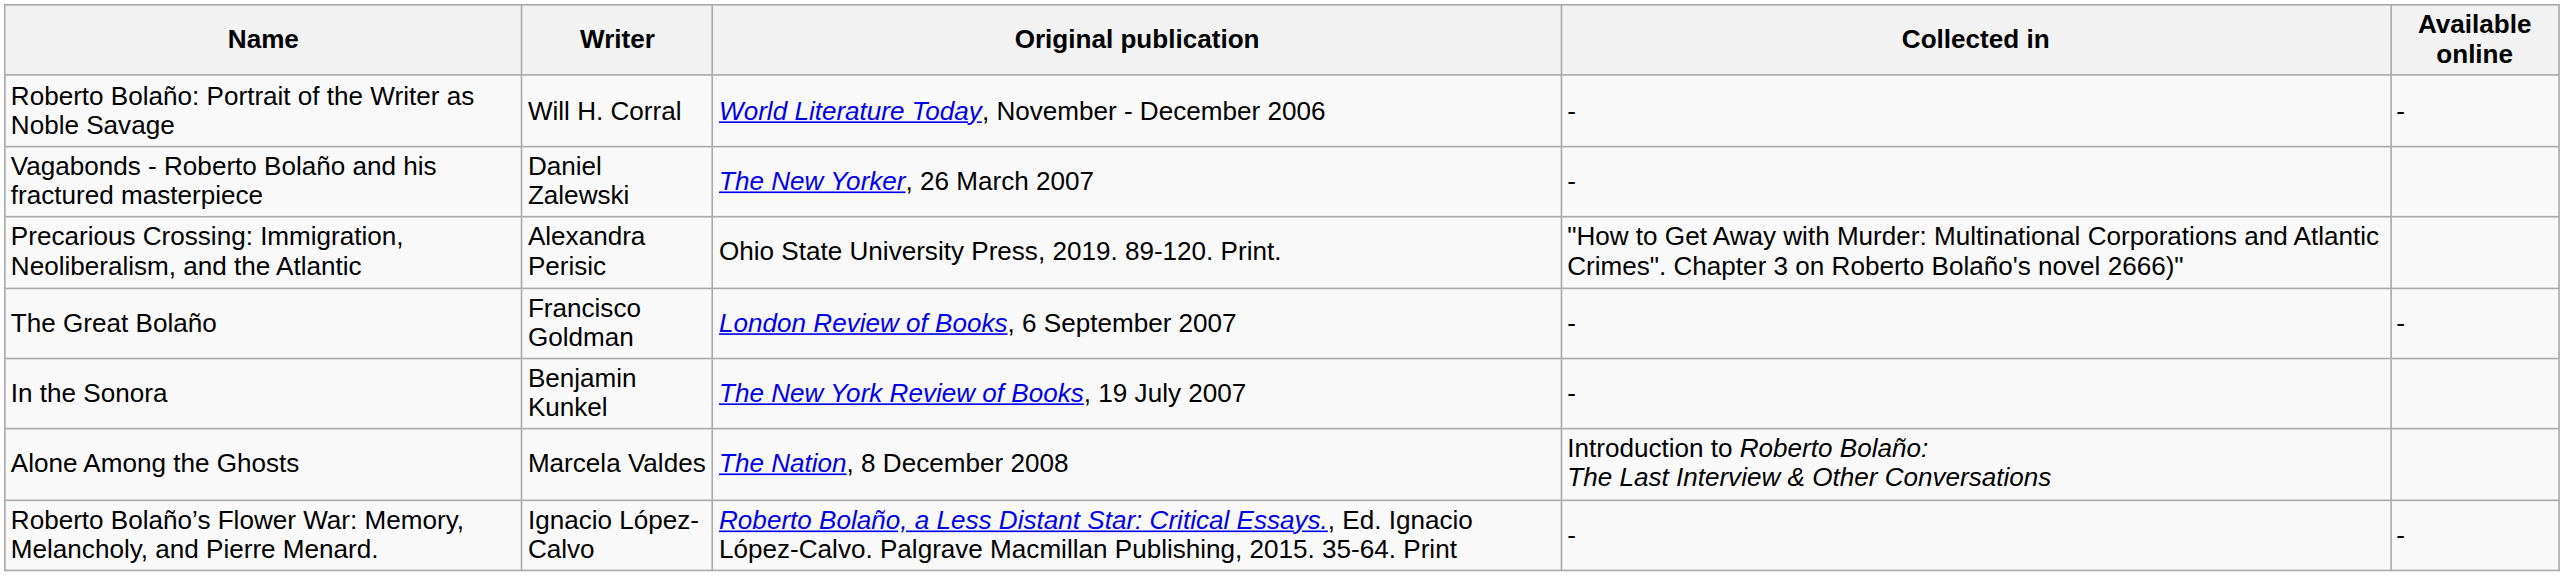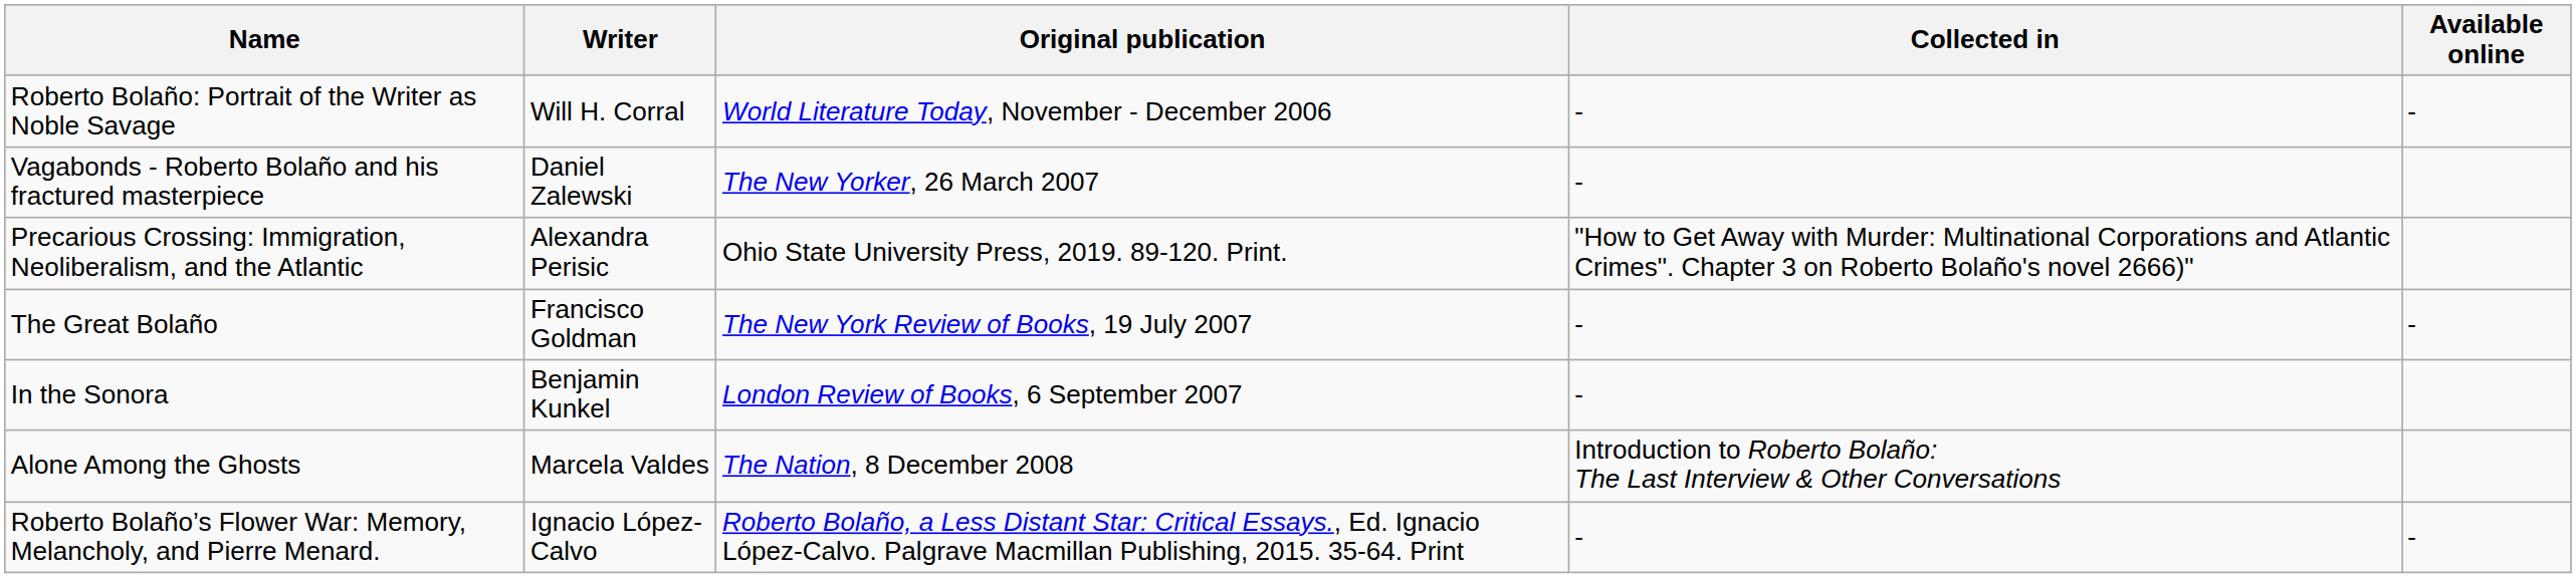 <table class="wikitable">
 <tr>
 <th>Name</th>
 <th>Writer</th>
 <th>Original publication</th>
 <th>Collected in</th>
 <th>Available online</th>
 </tr>
 <tr>
 <td>Roberto Bolaño: Portrait of the Writer as Noble Savage</td>
 <td>Will H. Corral</td>
 <td><em><a href='#'>World Literature Today</a></em>, November - December 2006</td>
 <td>-</td>
 <td>-</td>
 </tr>
 <tr>
 <td>Vagabonds - Roberto Bolaño and his fractured masterpiece</td>
 <td>Daniel Zalewski</td>
 <td><em><a href='#'>The New Yorker</a></em>, 26 March 2007</td>
 <td>-</td>
 <td></td>
 </tr>
 <tr>
 <td>Precarious Crossing: Immigration, Neoliberalism, and the Atlantic</td>
 <td>Alexandra Perisic</td>
 <td>Ohio State University Press, 2019. 89-120. Print.</td>
 <td>"How to Get Away with Murder: Multinational Corporations and Atlantic Crimes". Chapter 3 on Roberto Bolaño's novel 2666)"</td>
 <td></td>
 </tr>
 <tr>
 <td>The Great Bolaño</td>
 <td>Francisco Goldman</td>
-<td><em><a href='#'>London Review of Books</a></em>, 6 September 2007</td>
+<td><em><a href='#'>The New York Review of Books</a></em>, 19 July 2007</td>
 <td>-</td>
 <td>-</td>
 </tr>
 <tr>
 <td>In the Sonora</td>
 <td>Benjamin Kunkel</td>
-<td><em><a href='#'>The New York Review of Books</a></em>, 19 July 2007</td>
+<td><em><a href='#'>London Review of Books</a></em>, 6 September 2007</td>
 <td>-</td>
 <td></td>
 </tr>
 <tr>
 <td>Alone Among the Ghosts</td>
 <td>Marcela Valdes</td>
 <td><em><a href='#'>The Nation</a></em>, 8 December 2008</td>
 <td>Introduction to <em>Roberto Bolaño:<br>The Last Interview & Other Conversations</em></td>
 <td></td>
 </tr>
 <tr>
 <td>Roberto Bolaño’s Flower War: Memory, Melancholy, and Pierre Menard.</td>
 <td>Ignacio López-Calvo</td>
 <td><em><a href='#'>Roberto Bolaño, a Less Distant Star: Critical Essays.</a></em>, Ed. Ignacio López-Calvo. Palgrave Macmillan Publishing, 2015. 35-64. Print</td>
 <td>-</td>
 <td>-</td>
 </tr>
 </table>
